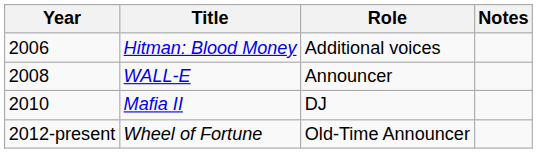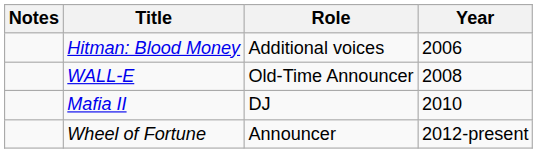 <table class="wikitable sortable">
 <tr>
-<th>Year</th>
+<th>Notes</th>
 <th>Title</th>
 <th>Role</th>
-<th>Notes</th>
+<th>Year</th>
 </tr>
 <tr>
-<td>2006</td>
+<td></td>
 <td><em><a href='#'>Hitman: Blood Money</a></em></td>
 <td>Additional voices</td>
-<td></td>
+<td>2006</td>
 </tr>
 <tr>
+<td></td>
+<td><em><a href='#'>WALL-E</a></em></td>
+<td>Old-Time Announcer</td>
 <td>2008</td>
-<td><em><a href='#'>WALL-E</a></em></td>
-<td>Announcer</td>
-<td></td>
 </tr>
 <tr>
-<td>2010</td>
+<td></td>
 <td><em><a href='#'>Mafia II</a></em></td>
 <td>DJ</td>
-<td></td>
+<td>2010</td>
 </tr>
 <tr>
+<td></td>
+<td><em>Wheel of Fortune</em></td>
+<td>Announcer</td>
 <td>2012-present</td>
-<td><em>Wheel of Fortune</em></td>
-<td>Old-Time Announcer</td>
-<td></td>
 </tr>
 </table>
